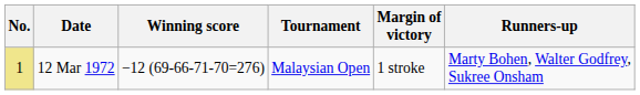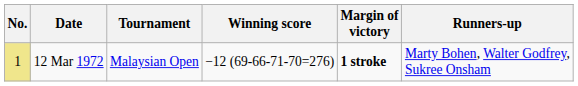 <table class="wikitable" style="font-size:95%;">
 <tr>
 <th>No.</th>
 <th>Date</th>
+<th>Tournament</th>
 <th>Winning score</th>
-<th>Tournament</th>
 <th>Margin of<br>victory</th>
 <th>Runners-up</th>
 </tr>
 <tr>
 <td align=center style="background: khaki;">1</td>
 <td align=right>12 Mar <a href='#'>1972</a></td>
+<td><a href='#'>Malaysian Open</a></td>
 <td>−12 (69-66-71-70=276)</td>
-<td><a href='#'>Malaysian Open</a></td>
-<td>1 stroke</td>
+<td><strong>1 stroke</strong></td>
 <td> <a href='#'>Marty Bohen</a>,  <a href='#'>Walter Godfrey</a>,<br> <a href='#'>Sukree Onsham</a></td>
 </tr>
 </table>
